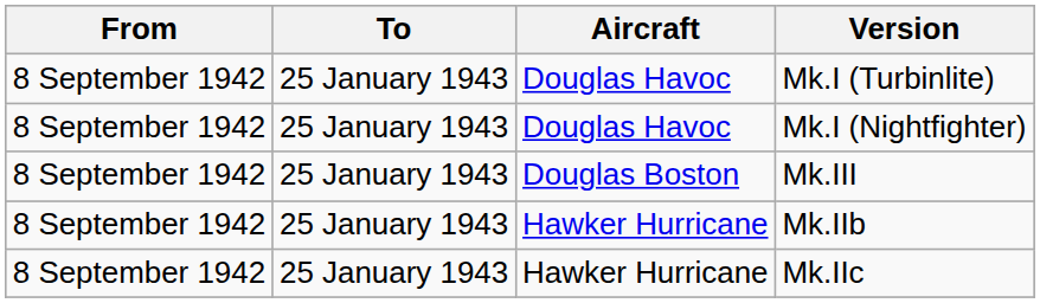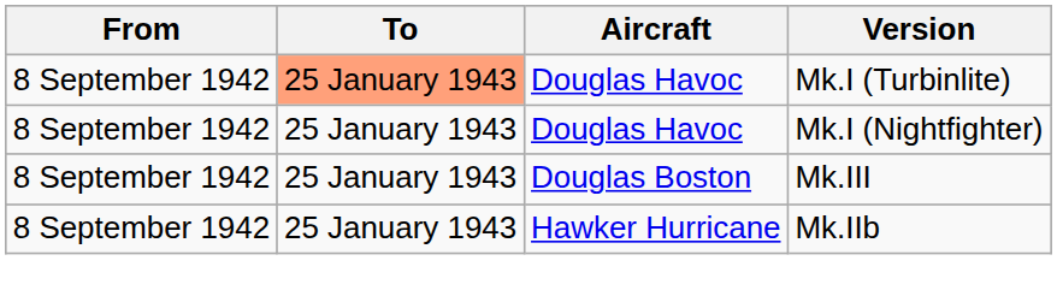 <table class="wikitable">
 <tr>
 <th>From</th>
 <th>To</th>
 <th>Aircraft</th>
 <th>Version</th>
 </tr>
 <tr>
 <td>8 September 1942</td>
-<td>25 January 1943</td>
+<td style="background: lightsalmon;">25 January 1943</td>
 <td><a href='#'>Douglas Havoc</a></td>
 <td>Mk.I (Turbinlite)</td>
 </tr>
 <tr>
 <td>8 September 1942</td>
 <td>25 January 1943</td>
 <td><a href='#'>Douglas Havoc</a></td>
 <td>Mk.I (Nightfighter)</td>
 </tr>
 <tr>
 <td>8 September 1942</td>
 <td>25 January 1943</td>
 <td><a href='#'>Douglas Boston</a></td>
 <td>Mk.III</td>
 </tr>
 <tr>
 <td>8 September 1942</td>
 <td>25 January 1943</td>
 <td><a href='#'>Hawker Hurricane</a></td>
 <td>Mk.IIb</td>
 </tr>
-<tr>
-<td>8 September 1942</td>
-<td>25 January 1943</td>
-<td>Hawker Hurricane</td>
-<td>Mk.IIc</td>
-</tr>
 </table>
